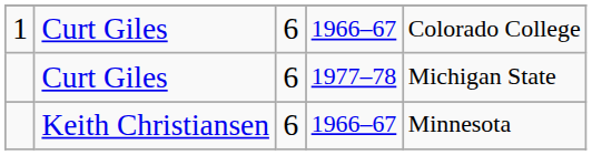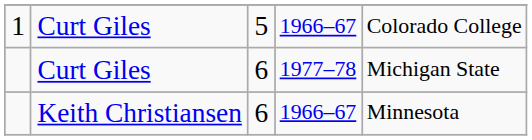 <table class="wikitable">
 <tr>
 </tr>
 <tr>
 <td>1</td>
 <td><a href='#'>Curt Giles</a></td>
-<td>6</td>
+<td>5</td>
 <td style="font-size:80%;"><a href='#'>1966–67</a></td>
 <td style="font-size:80%;">Colorado College</td>
 </tr>
 <tr>
 <td></td>
 <td><a href='#'>Curt Giles</a></td>
 <td>6</td>
 <td style="font-size:80%;"><a href='#'>1977–78</a></td>
 <td style="font-size:80%;">Michigan State</td>
 </tr>
 <tr>
 <td></td>
 <td><a href='#'>Keith Christiansen</a></td>
 <td>6</td>
 <td style="font-size:80%;"><a href='#'>1966–67</a></td>
 <td style="font-size:80%;">Minnesota</td>
 </tr>
 </table>
